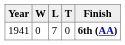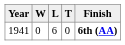 <table class="toccolours" border="1" cellpadding="4" cellspacing="2" style="border-collapse: collapse; margin:1em auto;">
 <tr bgcolor="#efefef">
 <th>Year</th>
 <th>W</th>
 <th>L</th>
 <th>T</th>
 <th>Finish</th>
 </tr>
 <tr>
 <td>1941</td>
 <td>0</td>
-<td>7</td>
+<td>6</td>
 <td>0</td>
 <td><strong>6th (<a href='#'>AA</a>)</strong></td>
 </tr>
 </table>
